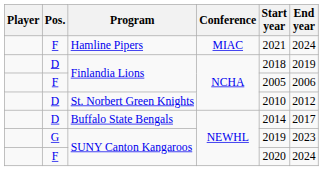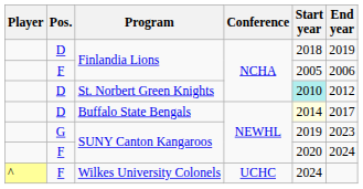 <table class="wikitable sortable" style="text-align:center;">
 <tr>
 <th>Player</th>
 <th>Pos.</th>
 <th>Program</th>
 <th>Conference</th>
 <th>Start<br>year</th>
 <th>End<br>year</th>
-</tr>
-<tr>
-<td align="left"></td>
-<td><a href='#'>F</a></td>
-<td align="left"><a href='#'>Hamline Pipers</a></td>
-<td><a href='#'>MIAC</a></td>
-<td>2021</td>
-<td>2024</td>
 </tr>
 <tr>
 <td align="left"></td>
 <td><a href='#'>D</a></td>
 <td rowspan="2" align="left"><a href='#'>Finlandia Lions</a></td>
 <td rowspan="3"><a href='#'>NCHA</a></td>
 <td>2018</td>
 <td>2019</td>
 </tr>
 <tr>
 <td align="left"></td>
 <td><a href='#'>F</a></td>
 <td>2005</td>
 <td>2006</td>
 </tr>
 <tr>
 <td align="left"></td>
 <td><a href='#'>D</a></td>
 <td align="left"><a href='#'>St. Norbert Green Knights</a></td>
-<td>2010</td>
+<td style="background: paleturquoise;">2010</td>
 <td>2012</td>
 </tr>
 <tr>
 <td align="left"></td>
 <td><a href='#'>D</a></td>
 <td align="left"><a href='#'>Buffalo State Bengals</a></td>
 <td rowspan="3"><a href='#'>NEWHL</a></td>
-<td>2014</td>
+<td style="background: lightyellow;">2014</td>
 <td>2017</td>
 </tr>
 <tr>
 <td align="left"></td>
 <td><a href='#'>G</a></td>
 <td rowspan="2" align="left"><a href='#'>SUNY Canton Kangaroos</a></td>
 <td>2019</td>
 <td>2023</td>
 </tr>
 <tr>
 <td align="left"></td>
 <td><a href='#'>F</a></td>
 <td>2020</td>
 <td>2024</td>
 </tr>
+<tr>
+<td align="left" bgcolor="#FFFF99">^</td>
+<td><a href='#'>F</a></td>
+<td align="left"><a href='#'>Wilkes University Colonels</a></td>
+<td><a href='#'>UCHC</a></td>
+<td>2024</td>
+<td></td>
+</tr>
 </table>
